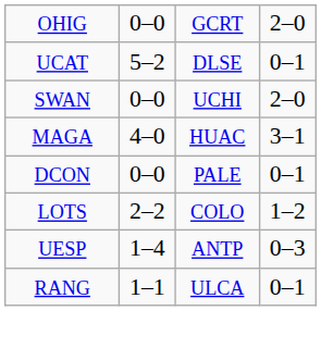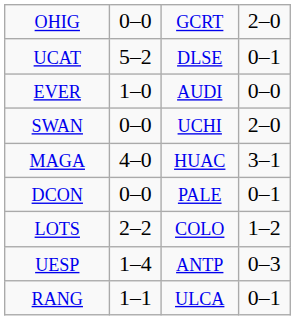 <table class="wikitable" style="text-align:center">
 <tr>
 <td width="70"><small><a href='#'>OHIG</a></small></td>
 <td width="30">0–0</td>
 <td width="50"><small><a href='#'>GCRT</a></small></td>
 <td width="30">2–0</td>
 </tr>
 <tr>
 <td width="70"><small><a href='#'>UCAT</a></small></td>
 <td width="30">5–2</td>
 <td width="50"><small><a href='#'>DLSE</a></small></td>
 <td width="30">0–1</td>
+</tr>
+<tr>
+<td width="70"><small><a href='#'>EVER</a></small></td>
+<td width="30">1–0</td>
+<td width="50"><small><a href='#'>AUDI</a></small></td>
+<td width="30">0–0</td>
 </tr>
 <tr>
 <td width="70"><small><a href='#'>SWAN</a></small></td>
 <td width="30">0–0</td>
 <td width="50"><small><a href='#'>UCHI</a></small></td>
 <td width="30">2–0</td>
 </tr>
 <tr>
 <td width="70"><small><a href='#'>MAGA</a></small></td>
 <td width="30">4–0</td>
 <td width="50"><small><a href='#'>HUAC</a></small></td>
 <td width="30">3–1</td>
 </tr>
 <tr>
 <td width="70"><small><a href='#'>DCON</a></small></td>
 <td width="30">0–0</td>
 <td width="50"><small><a href='#'>PALE</a></small></td>
 <td width="30">0–1</td>
 </tr>
 <tr>
 <td width="70"><small><a href='#'>LOTS</a></small></td>
 <td width="30">2–2</td>
 <td width="50"><small><a href='#'>COLO</a></small></td>
 <td width="30">1–2</td>
 </tr>
 <tr>
 <td width="70"><small><a href='#'>UESP</a></small></td>
 <td width="30">1–4</td>
 <td width="50"><small><a href='#'>ANTP</a></small></td>
 <td width="30">0–3</td>
 </tr>
 <tr>
 <td width="70"><small><a href='#'>RANG</a></small></td>
 <td width="30">1–1</td>
 <td width="50"><small><a href='#'>ULCA</a></small></td>
 <td width="30">0–1</td>
 </tr>
 </table>
